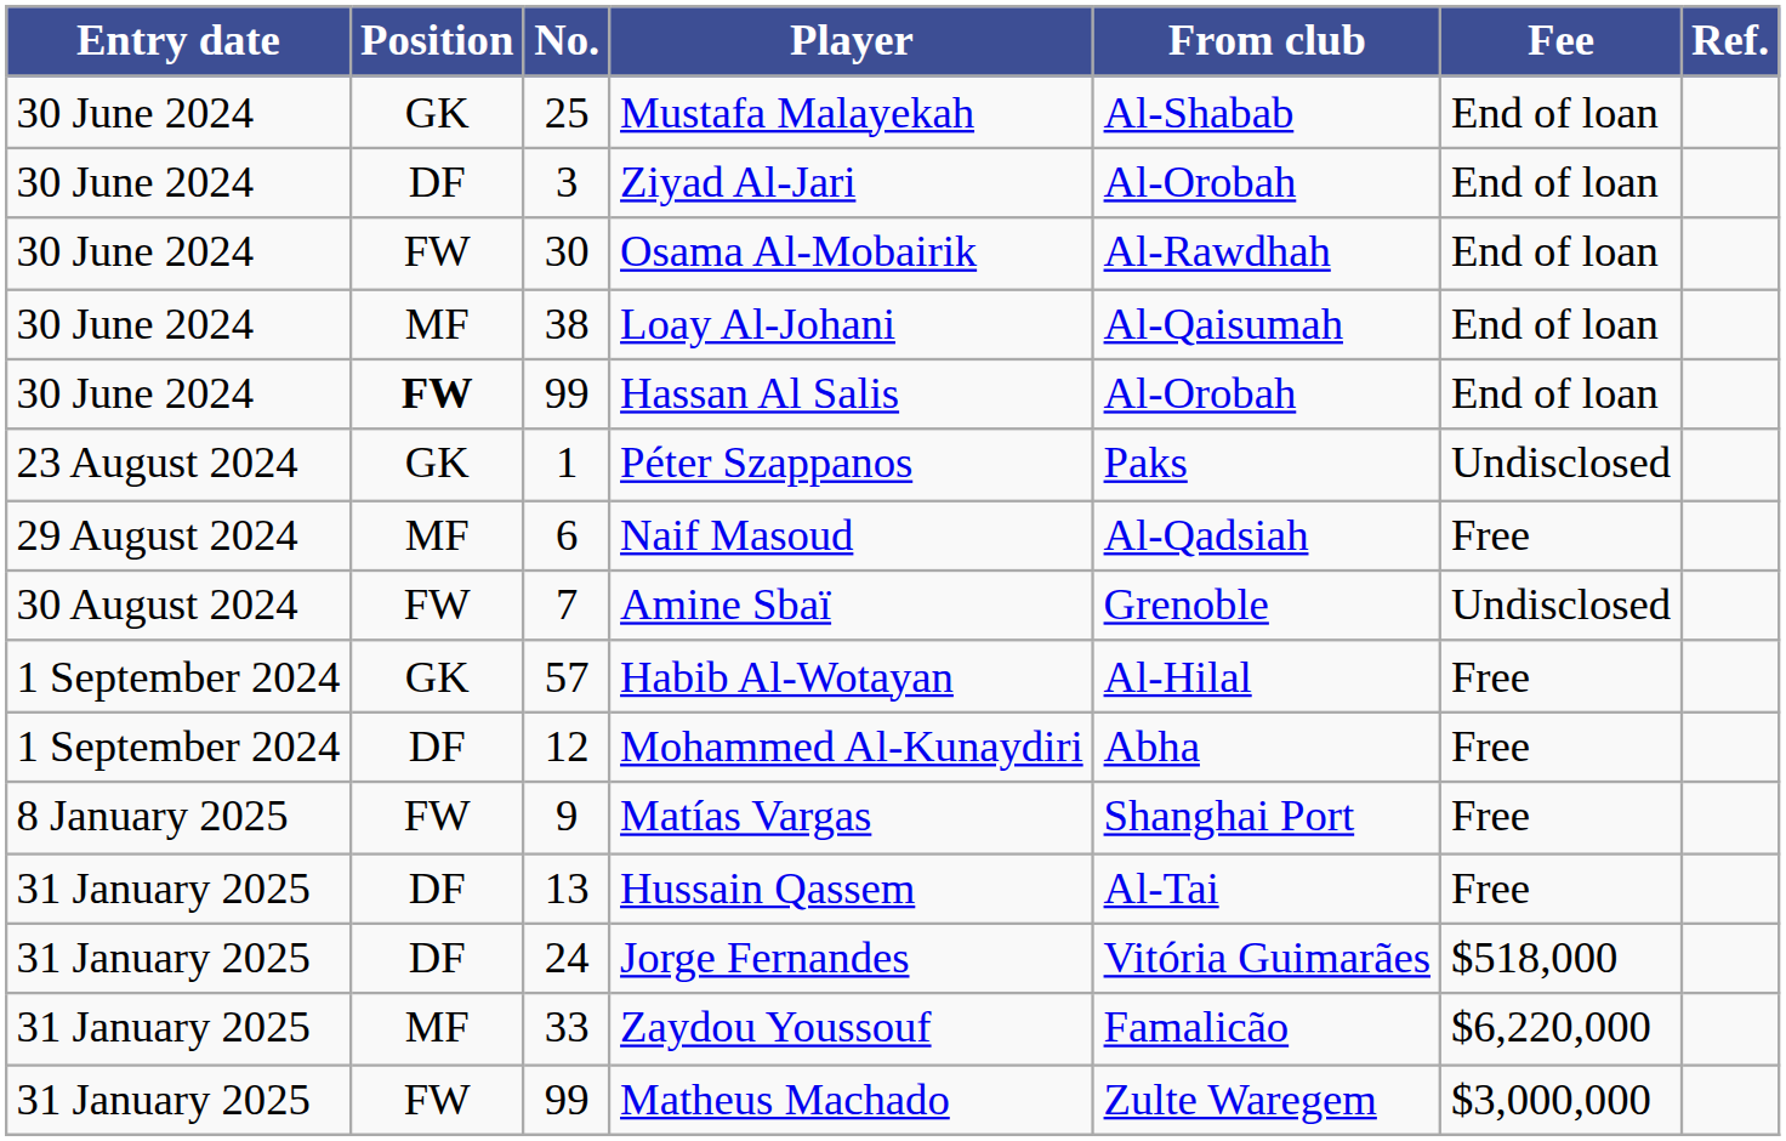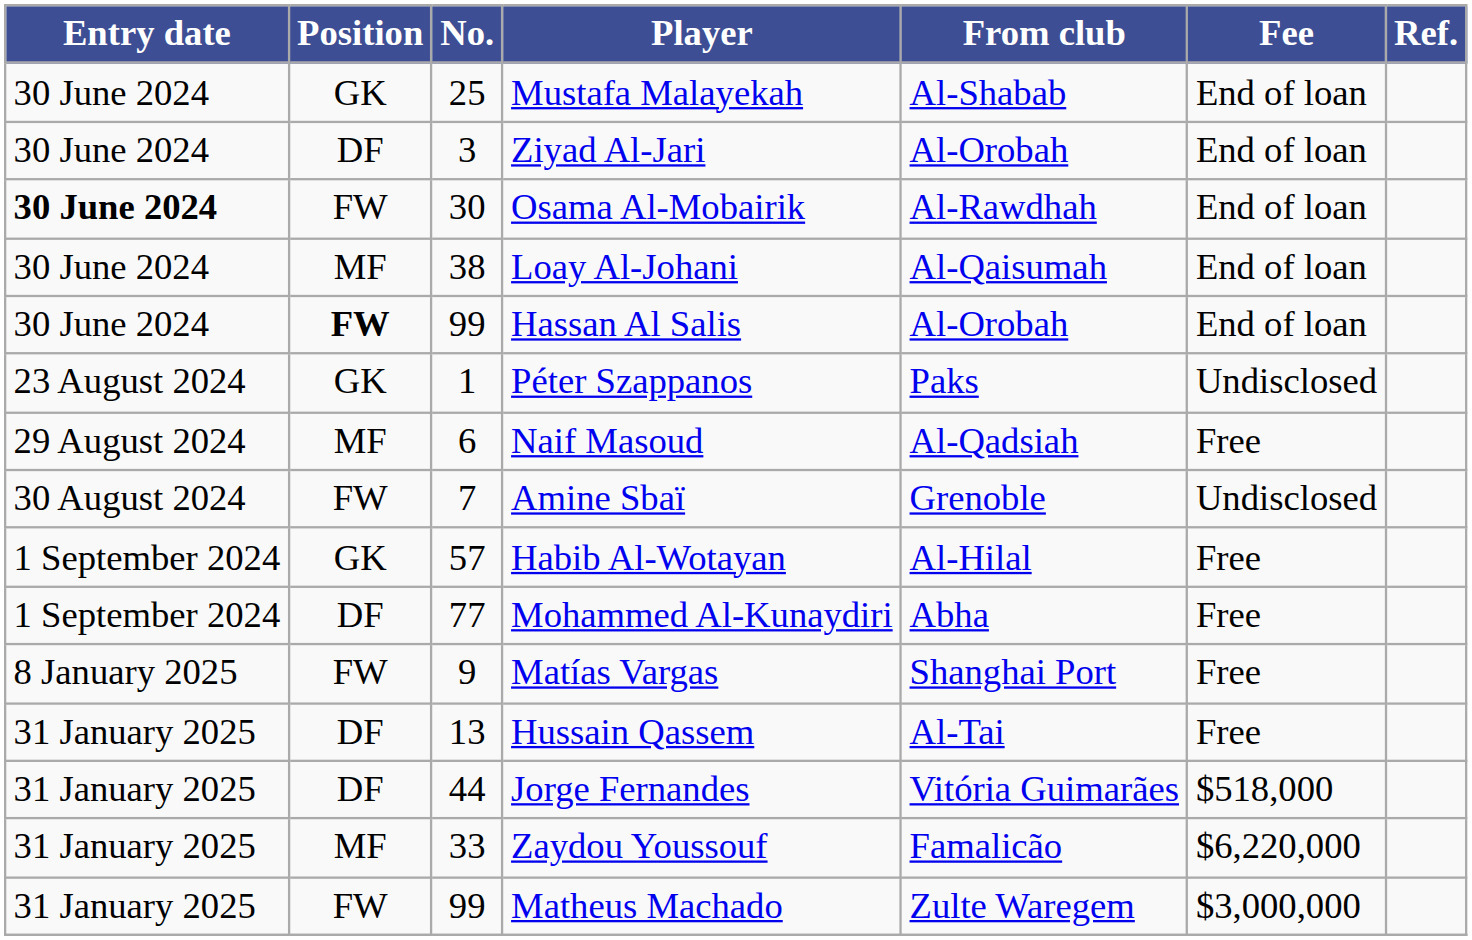 <table class="wikitable sortable">
 <tr>
 <th style="background:#3D4E94; color:#FFFFFF;"><strong>Entry date</strong></th>
 <th style="background:#3D4E94; color:#FFFFFF;"><strong>Position</strong></th>
 <th style="background:#3D4E94; color:#FFFFFF;"><strong>No.</strong></th>
 <th style="background:#3D4E94; color:#FFFFFF;"><strong>Player</strong></th>
 <th style="background:#3D4E94; color:#FFFFFF;"><strong>From club</strong></th>
 <th style="background:#3D4E94; color:#FFFFFF;"><strong>Fee</strong></th>
 <th style="background:#3D4E94; color:#FFFFFF;"><strong>Ref.</strong></th>
 </tr>
 <tr>
 <td>30 June 2024</td>
 <td style="text-align:center;">GK</td>
 <td style="text-align:center;">25</td>
 <td style="text-align:left;"> <a href='#'>Mustafa Malayekah</a></td>
 <td style="text-align:left;"> <a href='#'>Al-Shabab</a></td>
 <td>End of loan</td>
 <td></td>
 </tr>
 <tr>
 <td>30 June 2024</td>
 <td style="text-align:center;">DF</td>
 <td style="text-align:center;">3</td>
 <td style="text-align:left;"> <a href='#'>Ziyad Al-Jari</a></td>
 <td style="text-align:left;"> <a href='#'>Al-Orobah</a></td>
 <td>End of loan</td>
 <td></td>
 </tr>
 <tr>
-<td>30 June 2024</td>
+<td><strong>30 June 2024</strong></td>
 <td style="text-align:center;">FW</td>
 <td style="text-align:center;">30</td>
 <td style="text-align:left;"> <a href='#'>Osama Al-Mobairik</a></td>
 <td style="text-align:left;"> <a href='#'>Al-Rawdhah</a></td>
 <td>End of loan</td>
 <td></td>
 </tr>
 <tr>
 <td>30 June 2024</td>
 <td style="text-align:center;">MF</td>
 <td style="text-align:center;">38</td>
 <td style="text-align:left;"> <a href='#'>Loay Al-Johani</a></td>
 <td style="text-align:left;"> <a href='#'>Al-Qaisumah</a></td>
 <td>End of loan</td>
 <td></td>
 </tr>
 <tr>
 <td>30 June 2024</td>
 <td style="text-align:center;"><strong>FW</strong></td>
 <td style="text-align:center;">99</td>
 <td style="text-align:left;"> <a href='#'>Hassan Al Salis</a></td>
 <td style="text-align:left;"> <a href='#'>Al-Orobah</a></td>
 <td>End of loan</td>
 <td></td>
 </tr>
 <tr>
 <td>23 August 2024</td>
 <td style="text-align:center;">GK</td>
 <td style="text-align:center;">1</td>
 <td style="text-align:left;"> <a href='#'>Péter Szappanos</a></td>
 <td style="text-align:left;"> <a href='#'>Paks</a></td>
 <td>Undisclosed</td>
 <td></td>
 </tr>
 <tr>
 <td>29 August 2024</td>
 <td style="text-align:center;">MF</td>
 <td style="text-align:center;">6</td>
 <td style="text-align:left;"> <a href='#'>Naif Masoud</a></td>
 <td style="text-align:left;"> <a href='#'>Al-Qadsiah</a></td>
 <td>Free</td>
 <td></td>
 </tr>
 <tr>
 <td>30 August 2024</td>
 <td style="text-align:center;">FW</td>
 <td style="text-align:center;">7</td>
 <td style="text-align:left;"> <a href='#'>Amine Sbaï</a></td>
 <td style="text-align:left;"> <a href='#'>Grenoble</a></td>
 <td>Undisclosed</td>
 <td></td>
 </tr>
 <tr>
 <td>1 September 2024</td>
 <td style="text-align:center;">GK</td>
 <td style="text-align:center;">57</td>
 <td style="text-align:left;"> <a href='#'>Habib Al-Wotayan</a></td>
 <td style="text-align:left;"> <a href='#'>Al-Hilal</a></td>
 <td>Free</td>
 <td></td>
 </tr>
 <tr>
 <td>1 September 2024</td>
 <td style="text-align:center;">DF</td>
-<td style="text-align:center;">12</td>
+<td style="text-align:center;">77</td>
 <td style="text-align:left;"> <a href='#'>Mohammed Al-Kunaydiri</a></td>
 <td style="text-align:left;"> <a href='#'>Abha</a></td>
 <td>Free</td>
 <td></td>
 </tr>
 <tr>
 <td>8 January 2025</td>
 <td style="text-align:center;">FW</td>
 <td style="text-align:center;">9</td>
 <td style="text-align:left;"> <a href='#'>Matías Vargas</a></td>
 <td style="text-align:left;"> <a href='#'>Shanghai Port</a></td>
 <td>Free</td>
 <td></td>
 </tr>
 <tr>
 <td>31 January 2025</td>
 <td style="text-align:center;">DF</td>
 <td style="text-align:center;">13</td>
 <td style="text-align:left;"> <a href='#'>Hussain Qassem</a></td>
 <td style="text-align:left;"> <a href='#'>Al-Tai</a></td>
 <td>Free</td>
 <td></td>
 </tr>
 <tr>
 <td>31 January 2025</td>
 <td style="text-align:center;">DF</td>
-<td style="text-align:center;">24</td>
+<td style="text-align:center;">44</td>
 <td style="text-align:left;"> <a href='#'>Jorge Fernandes</a></td>
 <td style="text-align:left;"> <a href='#'>Vitória Guimarães</a></td>
 <td>$518,000</td>
 <td></td>
 </tr>
 <tr>
 <td>31 January 2025</td>
 <td style="text-align:center;">MF</td>
 <td style="text-align:center;">33</td>
 <td style="text-align:left;"> <a href='#'>Zaydou Youssouf</a></td>
 <td style="text-align:left;"> <a href='#'>Famalicão</a></td>
 <td>$6,220,000</td>
 <td></td>
 </tr>
 <tr>
 <td>31 January 2025</td>
 <td style="text-align:center;">FW</td>
 <td style="text-align:center;">99</td>
 <td style="text-align:left;"> <a href='#'>Matheus Machado</a></td>
 <td style="text-align:left;"> <a href='#'>Zulte Waregem</a></td>
 <td>$3,000,000</td>
 <td></td>
 </tr>
 <tr>
 </tr>
 </table>
